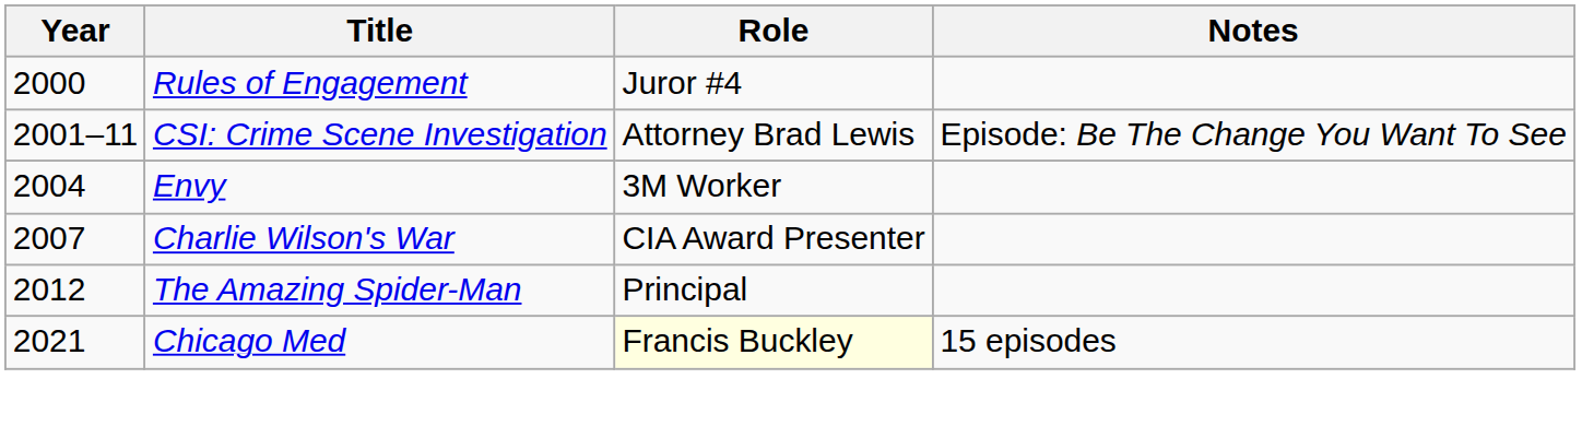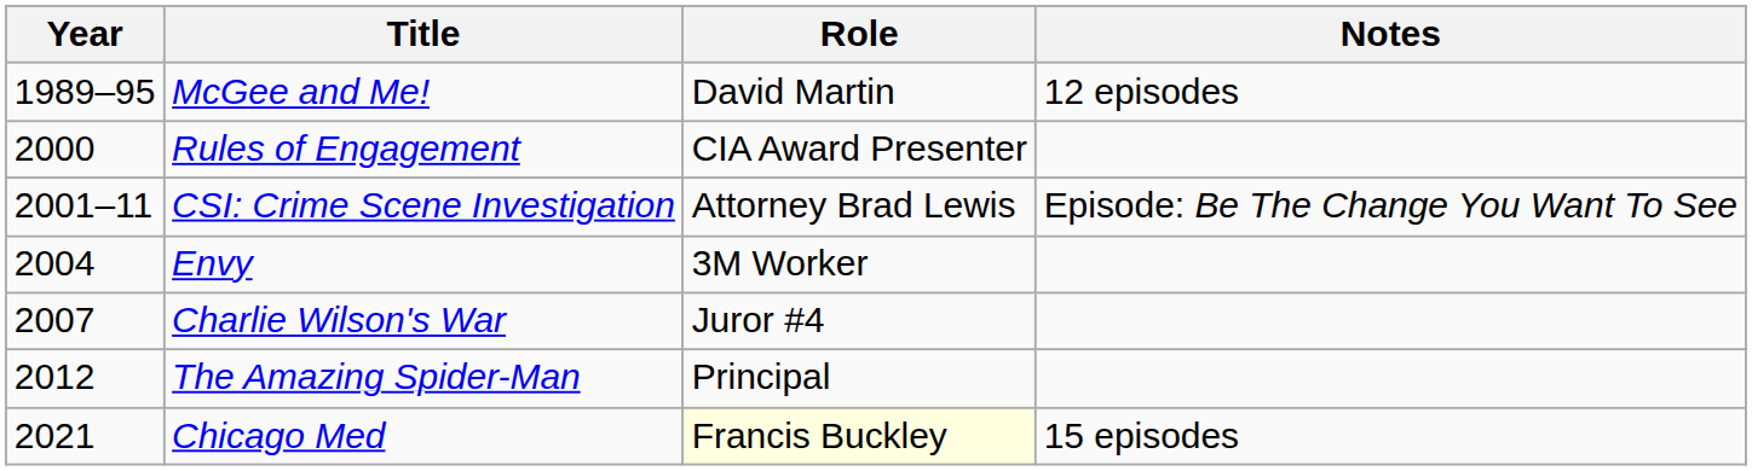 <table class="wikitable">
 <tr>
 <th>Year</th>
 <th>Title</th>
 <th>Role</th>
 <th>Notes</th>
 </tr>
 <tr>
+<td>1989–95</td>
+<td><em><a href='#'>McGee and Me!</a></em></td>
+<td>David Martin</td>
+<td>12 episodes</td>
+</tr>
+<tr>
 <td>2000</td>
 <td><em><a href='#'>Rules of Engagement</a></em></td>
-<td>Juror #4</td>
+<td>CIA Award Presenter</td>
 <td></td>
 </tr>
 <tr>
 <td>2001–11</td>
 <td><em><a href='#'>CSI: Crime Scene Investigation</a></em></td>
 <td>Attorney Brad Lewis</td>
 <td>Episode: <em>Be The Change You Want To See</em></td>
 </tr>
 <tr>
 <td>2004</td>
 <td><em><a href='#'>Envy</a></em></td>
 <td>3M Worker</td>
 <td></td>
 </tr>
 <tr>
 <td>2007</td>
 <td><em><a href='#'>Charlie Wilson's War</a></em></td>
-<td>CIA Award Presenter</td>
+<td>Juror #4</td>
 <td></td>
 </tr>
 <tr>
 <td>2012</td>
 <td><em><a href='#'>The Amazing Spider-Man</a></em></td>
 <td>Principal</td>
 <td></td>
 </tr>
 <tr>
 <td>2021</td>
 <td><em><a href='#'>Chicago Med</a></em></td>
 <td style="background: lightyellow;">Francis Buckley</td>
 <td>15 episodes</td>
 </tr>
 </table>
